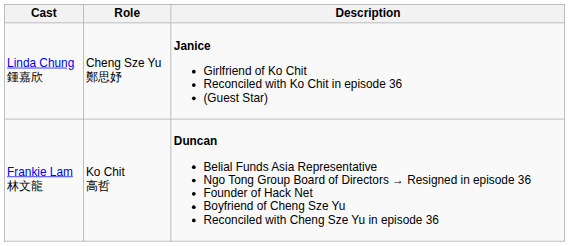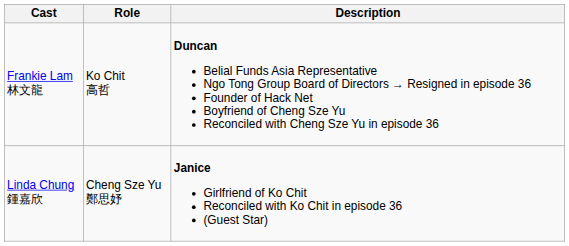 <table class="wikitable" width="60%">
 <tr>
 <th>Cast</th>
 <th>Role</th>
 <th>Description</th>
 </tr>
 <tr>
+<td><a href='#'>Frankie Lam</a><br>林文龍</td>
+<td>Ko Chit <br> 高哲</td>
+<td><br><strong>Duncan</strong><ul><li>Belial Funds Asia Representative</li><li>Ngo Tong Group Board of Directors → Resigned in episode 36</li><li>Founder of Hack Net</li><li>Boyfriend of Cheng Sze Yu</li><li>Reconciled with Cheng Sze Yu in episode 36</li></ul></td>
+</tr>
+<tr>
 <td><a href='#'>Linda Chung</a> <br> 鍾嘉欣</td>
 <td>Cheng Sze Yu <br> 鄭思妤</td>
 <td><br><strong>Janice</strong><ul><li>Girlfriend of Ko Chit</li><li>Reconciled with Ko Chit in episode 36</li><li>(Guest Star)</li></ul></td>
 </tr>
-<tr>
-<td><a href='#'>Frankie Lam</a><br>林文龍</td>
-<td>Ko Chit <br> 高哲</td>
-<td><br><strong>Duncan</strong><ul><li>Belial Funds Asia Representative</li><li>Ngo Tong Group Board of Directors → Resigned in episode 36</li><li>Founder of Hack Net</li><li>Boyfriend of Cheng Sze Yu</li><li>Reconciled with Cheng Sze Yu in episode 36</li></ul></td>
-</tr>
 </table>
